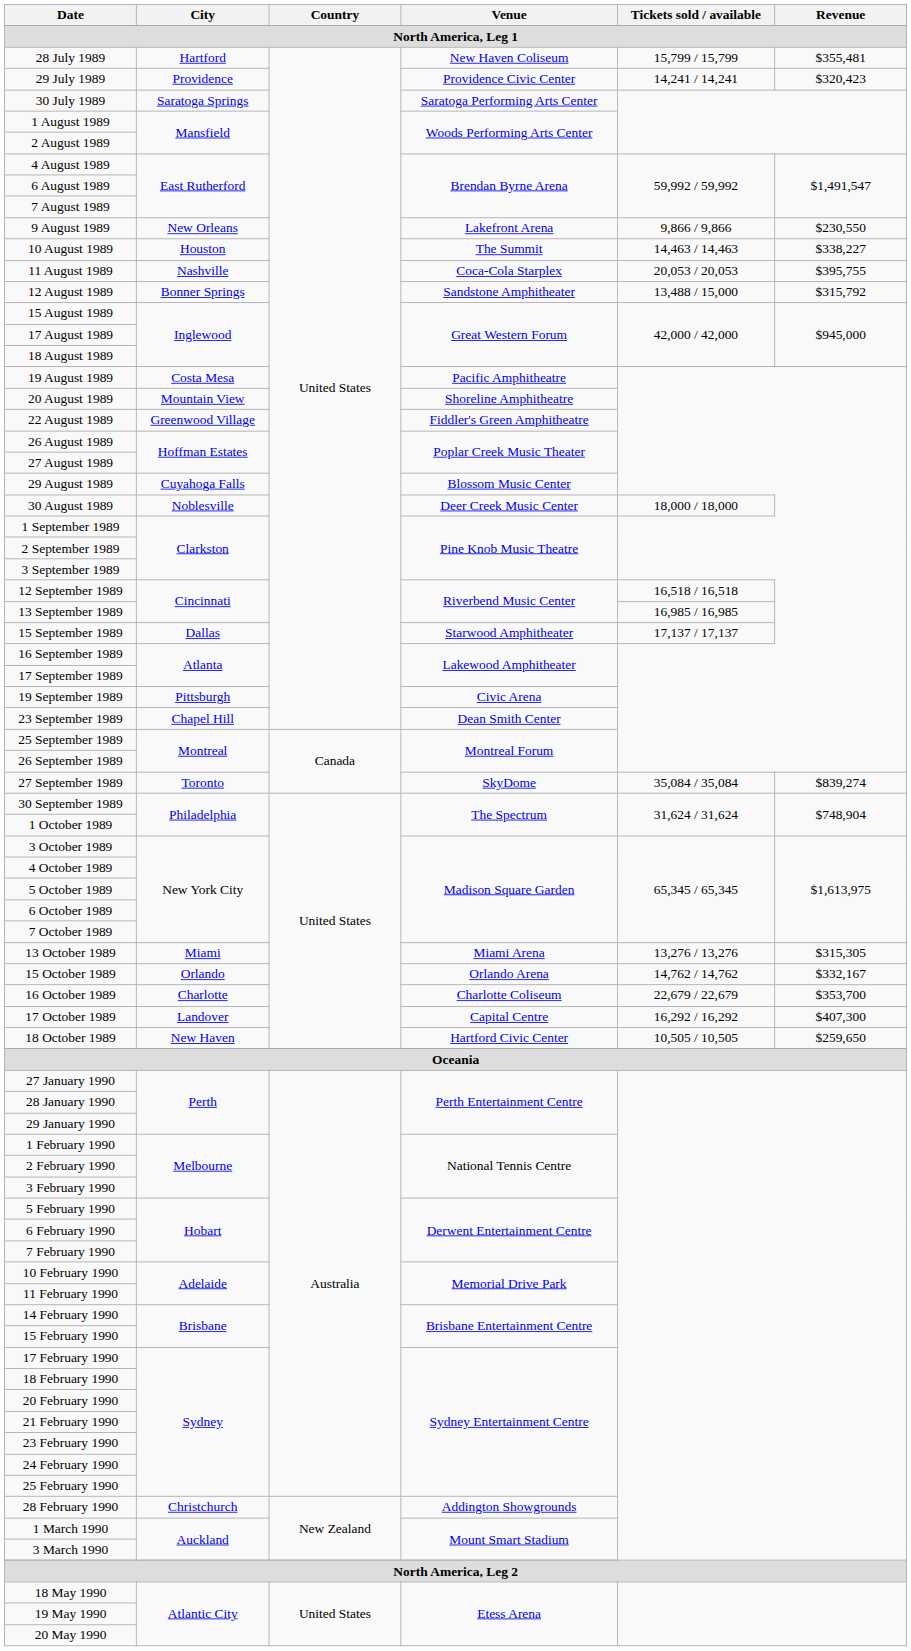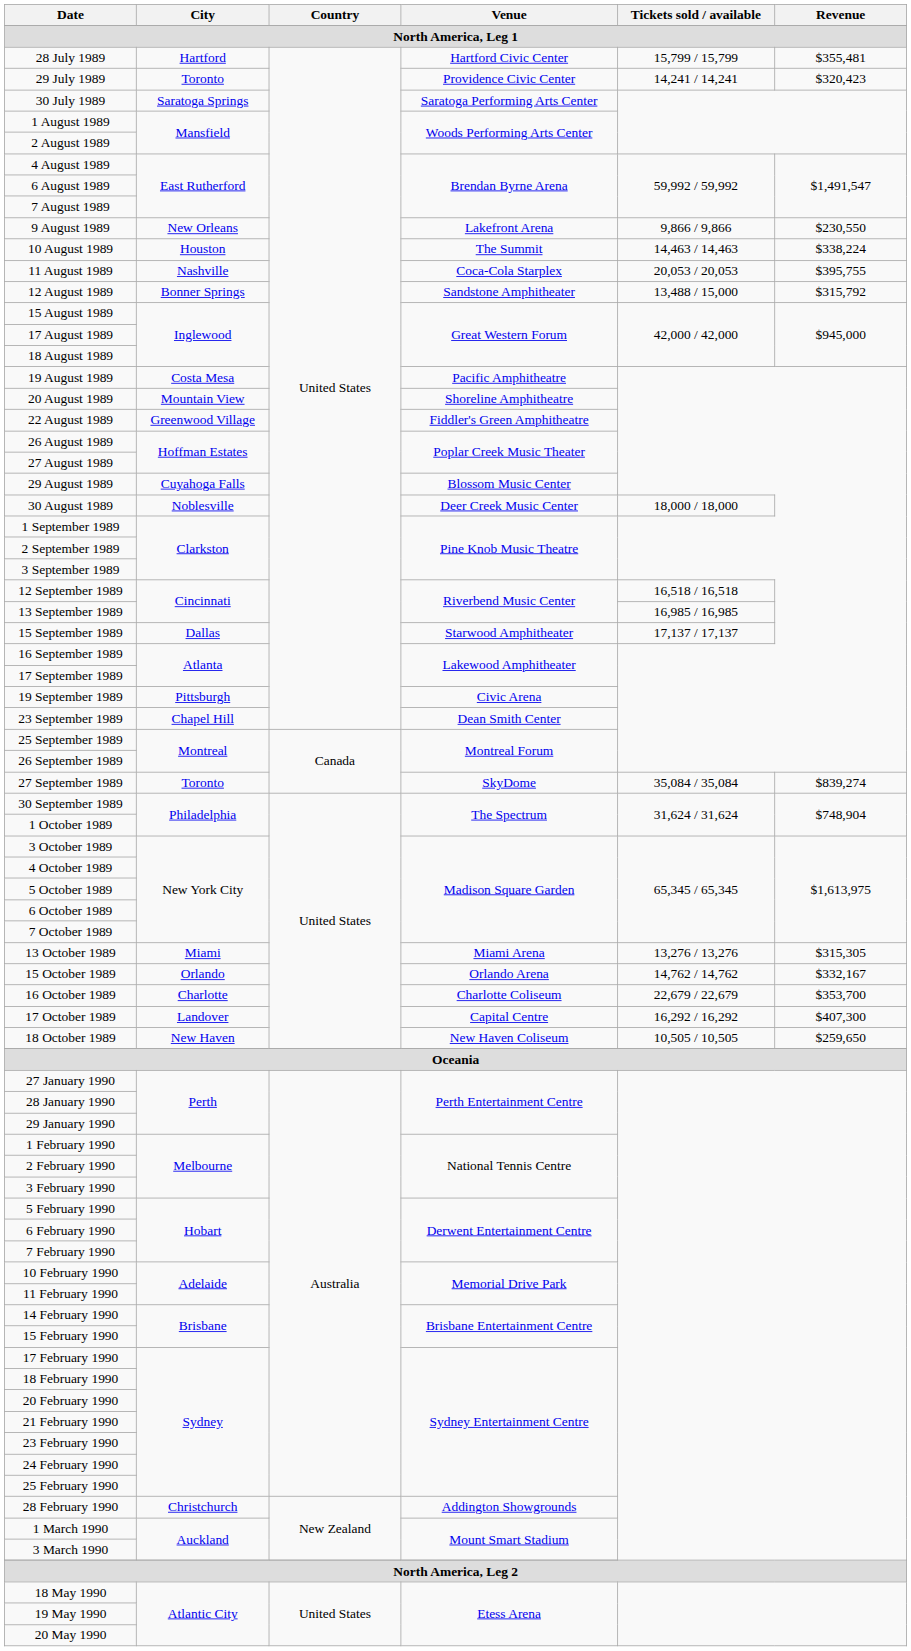 <table class="wikitable" style="text-align:center">
 <tr>
 <th style="width:150px;">Date</th>
 <th style="width:150px;">City</th>
 <th style="width:150px;">Country</th>
 <th style="width:250px;">Venue</th>
 <th style="width:180px;">Tickets sold / available</th>
 <th style="width:150px;">Revenue</th>
 </tr>
 <tr>
 </tr>
 <tr style="background:#ddd;">
 <td colspan="6"><strong>North America, Leg 1</strong></td>
 </tr>
 <tr>
 <td>28 July 1989</td>
 <td><a href='#'>Hartford</a></td>
 <td rowspan="32">United States</td>
-<td><a href='#'>New Haven Coliseum</a></td>
+<td><a href='#'>Hartford Civic Center</a></td>
 <td>15,799 / 15,799</td>
 <td>$355,481</td>
 </tr>
 <tr>
 <td>29 July 1989</td>
-<td><a href='#'>Providence</a></td>
+<td><a href='#'>Toronto</a></td>
 <td><a href='#'>Providence Civic Center</a></td>
 <td>14,241 / 14,241</td>
 <td>$320,423</td>
 </tr>
 <tr>
 <td>30 July 1989</td>
 <td><a href='#'>Saratoga Springs</a></td>
 <td><a href='#'>Saratoga Performing Arts Center</a></td>
 </tr>
 <tr>
 <td>1 August 1989</td>
 <td rowspan="2"><a href='#'>Mansfield</a></td>
 <td rowspan="2"><a href='#'>Woods Performing Arts Center</a></td>
 </tr>
 <tr>
 <td>2 August 1989</td>
 </tr>
 <tr>
 <td>4 August 1989</td>
 <td rowspan="3"><a href='#'>East Rutherford</a></td>
 <td rowspan="3"><a href='#'>Brendan Byrne Arena</a></td>
 <td rowspan="3">59,992 / 59,992</td>
 <td rowspan="3">$1,491,547</td>
 </tr>
 <tr>
 <td>6 August 1989</td>
 </tr>
 <tr>
 <td>7 August 1989</td>
 </tr>
 <tr>
 <td>9 August 1989</td>
 <td><a href='#'>New Orleans</a></td>
 <td><a href='#'>Lakefront Arena</a></td>
 <td>9,866 / 9,866</td>
 <td>$230,550</td>
 </tr>
 <tr>
 <td>10 August 1989</td>
 <td><a href='#'>Houston</a></td>
 <td><a href='#'>The Summit</a></td>
 <td>14,463 / 14,463</td>
-<td>$338,227</td>
+<td>$338,224</td>
 </tr>
 <tr>
 <td>11 August 1989</td>
 <td><a href='#'>Nashville</a></td>
 <td><a href='#'>Coca-Cola Starplex</a></td>
 <td>20,053 / 20,053</td>
 <td>$395,755</td>
 </tr>
 <tr>
 <td>12 August 1989</td>
 <td><a href='#'>Bonner Springs</a></td>
 <td><a href='#'>Sandstone Amphitheater</a></td>
 <td>13,488 / 15,000</td>
 <td>$315,792</td>
 </tr>
 <tr>
 <td>15 August 1989</td>
 <td rowspan="3"><a href='#'>Inglewood</a></td>
 <td rowspan="3"><a href='#'>Great Western Forum</a></td>
 <td rowspan="3">42,000 / 42,000</td>
 <td rowspan="3">$945,000</td>
 </tr>
 <tr>
 <td>17 August 1989</td>
 </tr>
 <tr>
 <td>18 August 1989</td>
 </tr>
 <tr>
 <td>19 August 1989</td>
 <td><a href='#'>Costa Mesa</a></td>
 <td><a href='#'>Pacific Amphitheatre</a></td>
 </tr>
 <tr>
 <td>20 August 1989</td>
 <td><a href='#'>Mountain View</a></td>
 <td><a href='#'>Shoreline Amphitheatre</a></td>
 </tr>
 <tr>
 <td>22 August 1989</td>
 <td><a href='#'>Greenwood Village</a></td>
 <td><a href='#'>Fiddler's Green Amphitheatre</a></td>
 </tr>
 <tr>
 <td>26 August 1989</td>
 <td rowspan="2"><a href='#'>Hoffman Estates</a></td>
 <td rowspan="2"><a href='#'>Poplar Creek Music Theater</a></td>
 </tr>
 <tr>
 <td>27 August 1989</td>
 </tr>
 <tr>
 <td>29 August 1989</td>
 <td><a href='#'>Cuyahoga Falls</a></td>
 <td><a href='#'>Blossom Music Center</a></td>
 </tr>
 <tr>
 <td>30 August 1989</td>
 <td><a href='#'>Noblesville</a></td>
 <td><a href='#'>Deer Creek Music Center</a></td>
 <td>18,000 / 18,000</td>
 </tr>
 <tr>
 <td>1 September 1989</td>
 <td rowspan="3"><a href='#'>Clarkston</a></td>
 <td rowspan="3"><a href='#'>Pine Knob Music Theatre</a></td>
 </tr>
 <tr>
 <td>2 September 1989</td>
 </tr>
 <tr>
 <td>3 September 1989</td>
 </tr>
 <tr>
 <td>12 September 1989</td>
 <td rowspan="2"><a href='#'>Cincinnati</a></td>
 <td rowspan="2"><a href='#'>Riverbend Music Center</a></td>
 <td>16,518 / 16,518</td>
 </tr>
 <tr>
 <td>13 September 1989</td>
 <td>16,985 / 16,985</td>
 </tr>
 <tr>
 <td>15 September 1989</td>
 <td><a href='#'>Dallas</a></td>
 <td><a href='#'>Starwood Amphitheater</a></td>
 <td>17,137 / 17,137</td>
 </tr>
 <tr>
 <td>16 September 1989</td>
 <td rowspan="2"><a href='#'>Atlanta</a></td>
 <td rowspan="2"><a href='#'>Lakewood Amphitheater</a></td>
 </tr>
 <tr>
 <td>17 September 1989</td>
 </tr>
 <tr>
 <td>19 September 1989</td>
 <td><a href='#'>Pittsburgh</a></td>
 <td><a href='#'>Civic Arena</a></td>
 </tr>
 <tr>
 <td>23 September 1989</td>
 <td><a href='#'>Chapel Hill</a></td>
 <td><a href='#'>Dean Smith Center</a></td>
 </tr>
 <tr>
 <td>25 September 1989</td>
 <td rowspan="2"><a href='#'>Montreal</a></td>
 <td rowspan="3">Canada</td>
 <td rowspan="2"><a href='#'>Montreal Forum</a></td>
 </tr>
 <tr>
 <td>26 September 1989</td>
 </tr>
 <tr>
 <td>27 September 1989</td>
 <td><a href='#'>Toronto</a></td>
 <td><a href='#'>SkyDome</a></td>
 <td>35,084 / 35,084</td>
 <td>$839,274</td>
 </tr>
 <tr>
 <td>30 September 1989</td>
 <td rowspan="2"><a href='#'>Philadelphia</a></td>
 <td rowspan="12">United States</td>
 <td rowspan="2"><a href='#'>The Spectrum</a></td>
 <td rowspan="2">31,624 / 31,624</td>
 <td rowspan="2">$748,904</td>
 </tr>
 <tr>
 <td>1 October 1989</td>
 </tr>
 <tr>
 <td>3 October 1989</td>
 <td rowspan="5">New York City</td>
 <td rowspan="5"><a href='#'>Madison Square Garden</a></td>
 <td rowspan="5">65,345 / 65,345</td>
 <td rowspan="5">$1,613,975</td>
 </tr>
 <tr>
 <td>4 October 1989</td>
 </tr>
 <tr>
 <td>5 October 1989</td>
 </tr>
 <tr>
 <td>6 October 1989</td>
 </tr>
 <tr>
 <td>7 October 1989</td>
 </tr>
 <tr>
 <td>13 October 1989</td>
 <td><a href='#'>Miami</a></td>
 <td><a href='#'>Miami Arena</a></td>
 <td>13,276 / 13,276</td>
 <td>$315,305</td>
 </tr>
 <tr>
 <td>15 October 1989</td>
 <td><a href='#'>Orlando</a></td>
 <td><a href='#'>Orlando Arena</a></td>
 <td>14,762 / 14,762</td>
 <td>$332,167</td>
 </tr>
 <tr>
 <td>16 October 1989</td>
 <td><a href='#'>Charlotte</a></td>
 <td><a href='#'>Charlotte Coliseum</a></td>
 <td>22,679 / 22,679</td>
 <td>$353,700</td>
 </tr>
 <tr>
 <td>17 October 1989</td>
 <td><a href='#'>Landover</a></td>
 <td><a href='#'>Capital Centre</a></td>
 <td>16,292 / 16,292</td>
 <td>$407,300</td>
 </tr>
 <tr>
 <td>18 October 1989</td>
 <td><a href='#'>New Haven</a></td>
-<td><a href='#'>Hartford Civic Center</a></td>
+<td><a href='#'>New Haven Coliseum</a></td>
 <td>10,505 / 10,505</td>
 <td>$259,650</td>
 </tr>
 <tr>
 </tr>
 <tr style="background:#ddd;">
 <td colspan="6"><strong>Oceania</strong></td>
 </tr>
 <tr>
 <td>27 January 1990</td>
 <td rowspan="3"><a href='#'>Perth</a></td>
 <td rowspan="20">Australia</td>
 <td rowspan="3"><a href='#'>Perth Entertainment Centre</a></td>
 </tr>
 <tr>
 <td>28 January 1990</td>
 </tr>
 <tr>
 <td>29 January 1990</td>
 </tr>
 <tr>
 <td>1 February 1990</td>
 <td rowspan="3"><a href='#'>Melbourne</a></td>
 <td rowspan="3">National Tennis Centre</td>
 </tr>
 <tr>
 <td>2 February 1990</td>
 </tr>
 <tr>
 <td>3 February 1990</td>
 </tr>
 <tr>
 <td>5 February 1990</td>
 <td rowspan="3"><a href='#'>Hobart</a></td>
 <td rowspan="3"><a href='#'>Derwent Entertainment Centre</a></td>
 </tr>
 <tr>
 <td>6 February 1990</td>
 </tr>
 <tr>
 <td>7 February 1990</td>
 </tr>
 <tr>
 <td>10 February 1990</td>
 <td rowspan="2"><a href='#'>Adelaide</a></td>
 <td rowspan="2"><a href='#'>Memorial Drive Park</a></td>
 </tr>
 <tr>
 <td>11 February 1990</td>
 </tr>
 <tr>
 <td>14 February 1990</td>
 <td rowspan="2"><a href='#'>Brisbane</a></td>
 <td rowspan="2"><a href='#'>Brisbane Entertainment Centre</a></td>
 </tr>
 <tr>
 <td>15 February 1990</td>
 </tr>
 <tr>
 <td>17 February 1990</td>
 <td rowspan="7"><a href='#'>Sydney</a></td>
 <td rowspan="7"><a href='#'>Sydney Entertainment Centre</a></td>
 </tr>
 <tr>
 <td>18 February 1990</td>
 </tr>
 <tr>
 <td>20 February 1990</td>
 </tr>
 <tr>
 <td>21 February 1990</td>
 </tr>
 <tr>
 <td>23 February 1990</td>
 </tr>
 <tr>
 <td>24 February 1990</td>
 </tr>
 <tr>
 <td>25 February 1990</td>
 </tr>
 <tr>
 <td>28 February 1990</td>
 <td><a href='#'>Christchurch</a></td>
 <td rowspan="3">New Zealand</td>
 <td><a href='#'>Addington Showgrounds</a></td>
 </tr>
 <tr>
 <td>1 March 1990</td>
 <td rowspan="2"><a href='#'>Auckland</a></td>
 <td rowspan="2"><a href='#'>Mount Smart Stadium</a></td>
 </tr>
 <tr>
 <td>3 March 1990</td>
 </tr>
 <tr>
 </tr>
 <tr style="background:#ddd;">
 <td colspan="6"><strong>North America, Leg 2</strong></td>
 </tr>
 <tr>
 <td>18 May 1990</td>
 <td rowspan="3"><a href='#'>Atlantic City</a></td>
 <td rowspan="3">United States</td>
 <td rowspan="3"><a href='#'>Etess Arena</a></td>
 </tr>
 <tr>
 <td>19 May 1990</td>
 </tr>
 <tr>
 <td>20 May 1990</td>
 </tr>
 </table>
